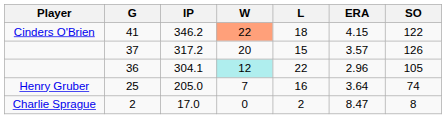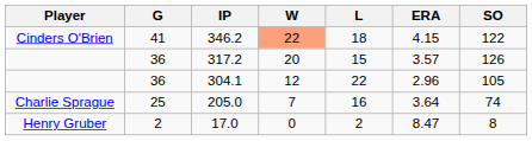 <table class="wikitable sortable">
 <tr>
 <th bgcolor="#DDDDFF" width="16%">Player</th>
 <th bgcolor="#DDDDFF" width="9%">G</th>
 <th bgcolor="#DDDDFF" width="9%">IP</th>
 <th bgcolor="#DDDDFF" width="9%">W</th>
 <th bgcolor="#DDDDFF" width="9%">L</th>
 <th bgcolor="#DDDDFF" width="9%">ERA</th>
 <th bgcolor="#DDDDFF" width="9%">SO</th>
 </tr>
 <tr align="center">
 <td><a href='#'>Cinders O'Brien</a></td>
 <td>41</td>
 <td>346.2</td>
 <td style="background: lightsalmon;">22</td>
 <td>18</td>
 <td>4.15</td>
 <td>122</td>
 </tr>
 <tr align=center>
 <td></td>
-<td>37</td>
+<td>36</td>
 <td>317.2</td>
 <td>20</td>
 <td>15</td>
 <td>3.57</td>
 <td>126</td>
 </tr>
 <tr align="center">
 <td></td>
 <td>36</td>
 <td>304.1</td>
-<td style="background: paleturquoise;">12</td>
+<td>12</td>
 <td>22</td>
 <td>2.96</td>
 <td>105</td>
 </tr>
 <tr align="center">
-<td><a href='#'>Henry Gruber</a></td>
+<td><a href='#'>Charlie Sprague</a></td>
 <td>25</td>
 <td>205.0</td>
 <td>7</td>
 <td>16</td>
 <td>3.64</td>
 <td>74</td>
 </tr>
 <tr align=center>
-<td><a href='#'>Charlie Sprague</a></td>
+<td><a href='#'>Henry Gruber</a></td>
 <td>2</td>
 <td>17.0</td>
 <td>0</td>
 <td>2</td>
 <td>8.47</td>
 <td>8</td>
 </tr>
 </table>
